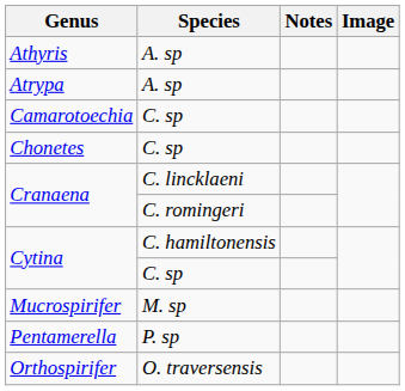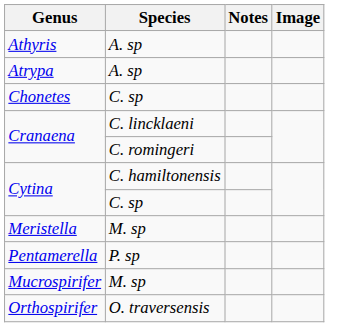 <table class="wikitable">
 <tr>
 <th>Genus</th>
 <th>Species</th>
 <th>Notes</th>
 <th>Image</th>
 </tr>
 <tr>
 <td><em><a href='#'>Athyris</a></em></td>
 <td><em>A. sp</em></td>
 <td></td>
 <td></td>
 </tr>
 <tr>
 <td><em><a href='#'>Atrypa</a></em></td>
 <td><em>A. sp</em></td>
-<td></td>
-<td></td>
-</tr>
-<tr>
-<td><em><a href='#'>Camarotoechia</a></em></td>
-<td><em>C. sp</em></td>
 <td></td>
 <td></td>
 </tr>
 <tr>
 <td><em><a href='#'>Chonetes</a></em></td>
 <td><em>C. sp</em></td>
 <td></td>
 <td></td>
 </tr>
 <tr>
 <td rowspan="2"><em><a href='#'>Cranaena</a></em></td>
 <td><em>C. lincklaeni</em></td>
 <td></td>
 <td rowspan="2"></td>
 </tr>
 <tr>
 <td><em>C. romingeri</em></td>
 <td></td>
 </tr>
 <tr>
 <td rowspan="2"><em><a href='#'>Cytina</a></em></td>
 <td><em>C. hamiltonensis</em></td>
 <td></td>
 <td rowspan="2"></td>
 </tr>
 <tr>
 <td><em>C. sp</em></td>
 <td></td>
 </tr>
 <tr>
-<td><em><a href='#'>Mucrospirifer</a></em></td>
+<td><em><a href='#'>Meristella</a></em></td>
 <td><em>M. sp</em></td>
 <td></td>
 <td></td>
 </tr>
 <tr>
 <td><em><a href='#'>Pentamerella</a></em></td>
 <td><em>P. sp</em></td>
 <td></td>
 <td></td>
 </tr>
 <tr>
+<td><em><a href='#'>Mucrospirifer</a></em></td>
+<td><em>M. sp</em></td>
+<td></td>
+<td></td>
+</tr>
+<tr>
 <td><em><a href='#'>Orthospirifer</a></em></td>
 <td><em>O. traversensis</em></td>
 <td></td>
 <td></td>
 </tr>
 </table>
